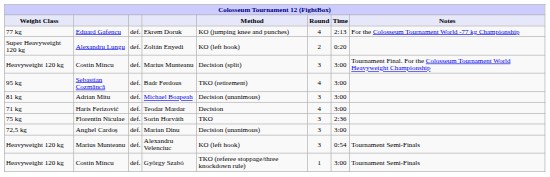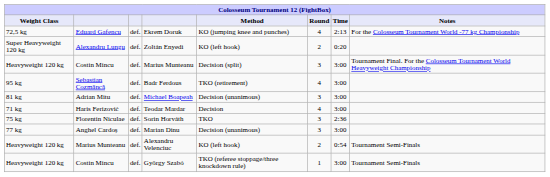 <table class="wikitable" style="font-size: 70%;">
 <tr>
 <th colspan="8" style="background-color: #ccf; color: #000080; text-align: center;"><strong>Colosseum Tournament 12 (FightBox)</strong></th>
 </tr>
 <tr>
 <th colspan="1" style="background-color: #E6E8FA; color: #000000; text-align: center;">Weight Class</th>
 <th colspan="1" style="background-color: #E6E8FA; color: #000000; text-align: center;"></th>
 <th colspan="1" style="background-color: #E6E8FA; color: #000000; text-align: center;"></th>
 <th colspan="1" style="background-color: #E6E8FA; color: #000000; text-align: center;"></th>
 <th colspan="1" style="background-color: #E6E8FA; color: #000000; text-align: center;">Method</th>
 <th colspan="1" style="background-color: #E6E8FA; color: #000000; text-align: center;">Round</th>
 <th colspan="1" style="background-color: #E6E8FA; color: #000000; text-align: center;">Time</th>
 <th colspan="1" style="background-color: #E6E8FA; color: #000000; text-align: center;">Notes</th>
 </tr>
 <tr>
-<td>77 kg</td>
+<td>72,5 kg</td>
 <td> <a href='#'>Eduard Gafencu</a></td>
 <td align=center>def.</td>
 <td> Ekrem Doruk</td>
 <td>KO (jumping knee and punches)</td>
 <td align=center>4</td>
 <td align=center>2:13</td>
 <td>For the <a href='#'>Colosseum Tournament World -77 kg Championship</a></td>
 </tr>
 <tr>
 <td>Super Heavyweight 120 kg</td>
 <td> <a href='#'>Alexandru Lungu</a></td>
 <td align=center>def.</td>
 <td> Zoltán Enyedi</td>
 <td>KO (left hook)</td>
 <td align=center>2</td>
 <td align=center>0:20</td>
 <td></td>
 </tr>
 <tr>
 <td>Heavyweight 120 kg</td>
 <td> Costin Mincu</td>
 <td align=center>def.</td>
 <td> Marius Munteanu</td>
 <td>Decision (split)</td>
 <td align=center>3</td>
 <td align=center>3:00</td>
 <td>Tournament Final. For the <a href='#'>Colosseum Tournament World Heavyweight Championship</a></td>
 </tr>
 <tr>
 <td>95 kg</td>
 <td> <a href='#'>Sebastian Cozmâncă</a></td>
 <td align=center>def.</td>
 <td> Badr Ferdous</td>
 <td>TKO (retirement)</td>
 <td align=center>4</td>
 <td align=center>3:00</td>
 </tr>
 <tr>
 <td>81 kg</td>
 <td> Adrian Mitu</td>
 <td align=center>def.</td>
 <td> <a href='#'>Michael Boapeah</a></td>
 <td>Decision (unanimous)</td>
 <td align=center>3</td>
 <td align=center>3:00</td>
 <td></td>
 </tr>
 <tr>
 <td>71 kg</td>
 <td>  Haris Ferizović</td>
 <td align=center>def.</td>
 <td> Teodar Mardar</td>
 <td>Decision</td>
 <td align=center>4</td>
 <td align=center>3:00</td>
 <td></td>
 </tr>
 <tr>
 <td>75 kg</td>
 <td> Florentin Niculae</td>
 <td align=center>def.</td>
 <td> Sorin Horváth</td>
 <td>TKO</td>
 <td align=center>3</td>
 <td align=center>2:36</td>
 <td></td>
 </tr>
 <tr>
-<td>72,5 kg</td>
+<td>77 kg</td>
 <td> Anghel Cardoș</td>
 <td align=center>def.</td>
 <td> Marian Dinu</td>
 <td>Decision (unanimous)</td>
 <td align=center>3</td>
 <td align=center>3:00</td>
 <td></td>
 </tr>
 <tr>
 <td>Heavyweight 120 kg</td>
 <td> Marius Munteanu</td>
 <td align=center>def.</td>
 <td> Alexandru Velenciuc</td>
 <td>KO (left hook)</td>
-<td align=center>3</td>
+<td align=center>2</td>
 <td align=center>0:54</td>
 <td>Tournament Semi-Finals</td>
 </tr>
 <tr>
 <td>Heavyweight 120 kg</td>
 <td> Costin Mincu</td>
 <td align=center>def.</td>
 <td> György Szabó</td>
 <td>TKO (referee stoppage/three knockdown rule)</td>
 <td align=center>1</td>
 <td align=center>3:00</td>
 <td>Tournament Semi-Finals</td>
 </tr>
 </table>
